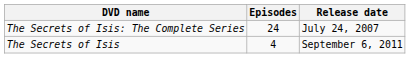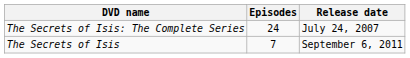 <table class="wikitable">
 <tr>
 <th>DVD name</th>
 <th>Episodes</th>
 <th>Release date</th>
 </tr>
 <tr>
 <td><em>The Secrets of Isis: The Complete Series</em></td>
 <td style="text-align:center;">24</td>
 <td>July 24, 2007</td>
 </tr>
 <tr>
 <td><em>The Secrets of Isis</em></td>
-<td style="text-align:center;">4</td>
+<td style="text-align:center;">7</td>
 <td>September 6, 2011</td>
 </tr>
 </table>
